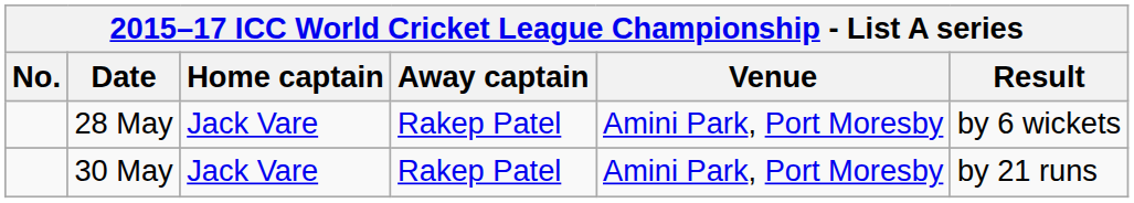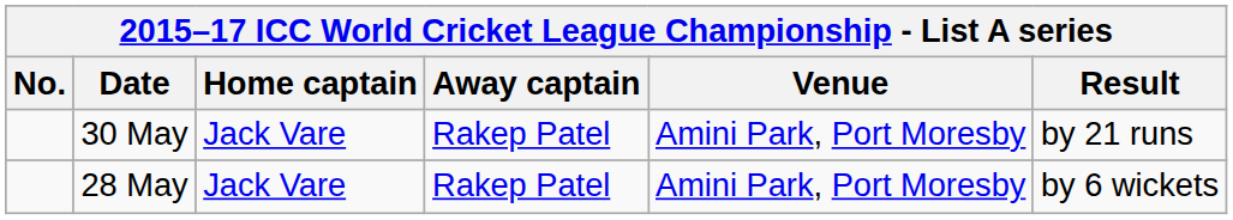 <table class="wikitable">
 <tr>
 <th colspan="6"><a href='#'>2015–17 ICC World Cricket League Championship</a> - List A series</th>
 </tr>
 <tr>
 <th>No.</th>
 <th>Date</th>
 <th>Home captain</th>
 <th>Away captain</th>
 <th>Venue</th>
 <th>Result</th>
 </tr>
 <tr>
 <td></td>
+<td>30 May</td>
+<td><a href='#'>Jack Vare</a></td>
+<td><a href='#'>Rakep Patel</a></td>
+<td><a href='#'>Amini Park</a>, <a href='#'>Port Moresby</a></td>
+<td> by 21 runs</td>
+</tr>
+<tr>
+<td></td>
 <td>28 May</td>
 <td><a href='#'>Jack Vare</a></td>
 <td><a href='#'>Rakep Patel</a></td>
 <td><a href='#'>Amini Park</a>, <a href='#'>Port Moresby</a></td>
 <td> by 6 wickets</td>
 </tr>
-<tr>
-<td></td>
-<td>30 May</td>
-<td><a href='#'>Jack Vare</a></td>
-<td><a href='#'>Rakep Patel</a></td>
-<td><a href='#'>Amini Park</a>, <a href='#'>Port Moresby</a></td>
-<td> by 21 runs</td>
-</tr>
 </table>
